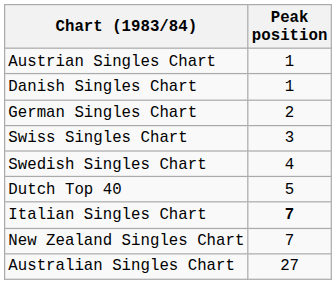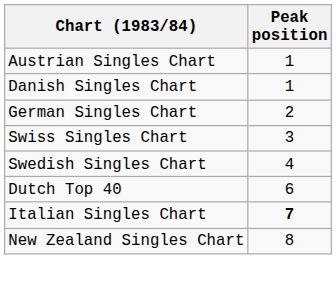 <table class="wikitable">
 <tr>
 <th align="center">Chart (1983/84)</th>
 <th align="center">Peak<br>position</th>
 </tr>
 <tr>
 <td align="left">Austrian Singles Chart</td>
 <td align="center">1</td>
 </tr>
 <tr>
 <td align="left">Danish Singles Chart</td>
 <td align="center">1</td>
 </tr>
 <tr>
 <td align="left">German Singles Chart</td>
 <td align="center">2</td>
 </tr>
 <tr>
 <td align="left">Swiss Singles Chart</td>
 <td align="center">3</td>
 </tr>
 <tr>
 <td align="left">Swedish Singles Chart</td>
 <td align="center">4</td>
 </tr>
 <tr>
 <td align="left">Dutch Top 40</td>
-<td align="center">5</td>
+<td align="center">6</td>
 </tr>
 <tr>
 <td align="left">Italian Singles Chart</td>
 <td align="center"><strong>7</strong></td>
 </tr>
 <tr>
 <td align="left">New Zealand Singles Chart</td>
-<td align="center">7</td>
-</tr>
-<tr>
-<td align="left">Australian Singles Chart</td>
-<td align="center">27</td>
+<td align="center">8</td>
 </tr>
 </table>
